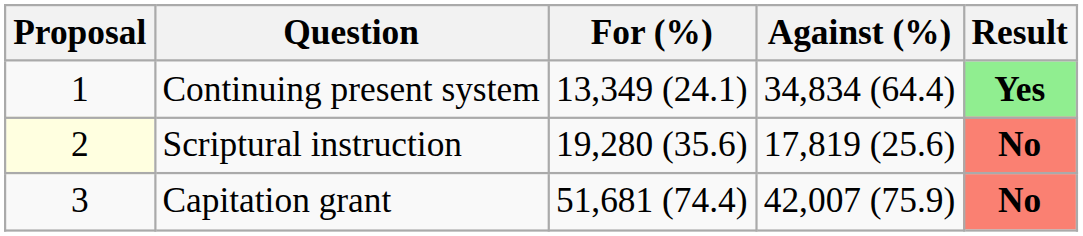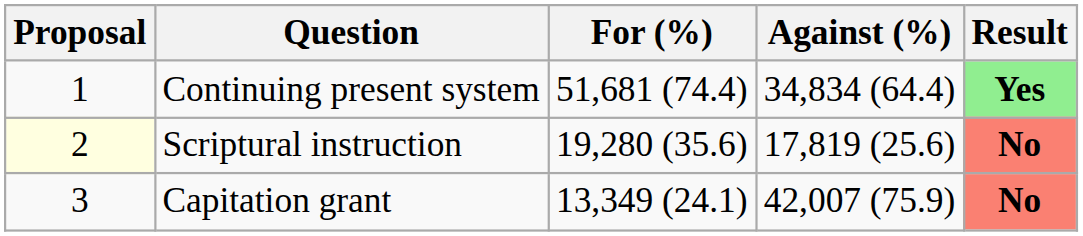 <table class="wikitable">
 <tr>
 <th>Proposal</th>
 <th>Question</th>
 <th>For (%)</th>
 <th>Against (%) </th>
 <th>Result</th>
 </tr>
 <tr>
 <td align=center>1</td>
 <td>Continuing present system</td>
-<td align=center>13,349 (24.1)</td>
+<td align=center>51,681 (74.4)</td>
 <td align=center>34,834 (64.4)   </td>
 <td style="background-color: lightgreen" align=center><strong>Yes</strong></td>
 </tr>
 <tr>
 <td align=center style="background: lightyellow;">2</td>
 <td>Scriptural instruction</td>
 <td align=center>19,280 (35.6)</td>
 <td align=center>17,819 (25.6)   </td>
 <td style="background-color: salmon" align=center><strong>No</strong></td>
 </tr>
 <tr>
 <td align=center>3</td>
 <td>Capitation grant</td>
-<td align=center>51,681 (74.4)</td>
+<td align=center>13,349 (24.1)</td>
 <td align=center>42,007 (75.9)  </td>
 <td style="background-color: salmon" align=center><strong>No</strong></td>
 </tr>
 </table>
